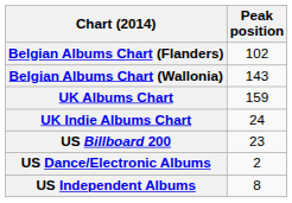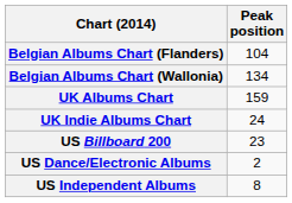 <table class="wikitable sortable plainrowheaders" style="text-align:center">
 <tr>
 <th scope="col">Chart (2014)</th>
 <th scope="col">Peak<br>position</th>
 </tr>
 <tr>
 <th scope="row"><a href='#'>Belgian Albums Chart</a> (Flanders)</th>
-<td>102</td>
+<td>104</td>
 </tr>
 <tr>
 <th scope="row"><a href='#'>Belgian Albums Chart</a> (Wallonia)</th>
-<td>143</td>
+<td>134</td>
 </tr>
 <tr>
 <th scope="row"><a href='#'>UK Albums Chart</a></th>
 <td>159</td>
 </tr>
 <tr>
 <th scope="row"><a href='#'>UK Indie Albums Chart</a></th>
 <td>24</td>
 </tr>
 <tr>
 <th scope="row">US <a href='#'><em>Billboard</em> 200</a></th>
 <td>23</td>
 </tr>
 <tr>
 <th scope="row">US <a href='#'>Dance/Electronic Albums</a></th>
 <td>2</td>
 </tr>
 <tr>
 <th scope="row">US <a href='#'>Independent Albums</a></th>
 <td>8</td>
 </tr>
 </table>
